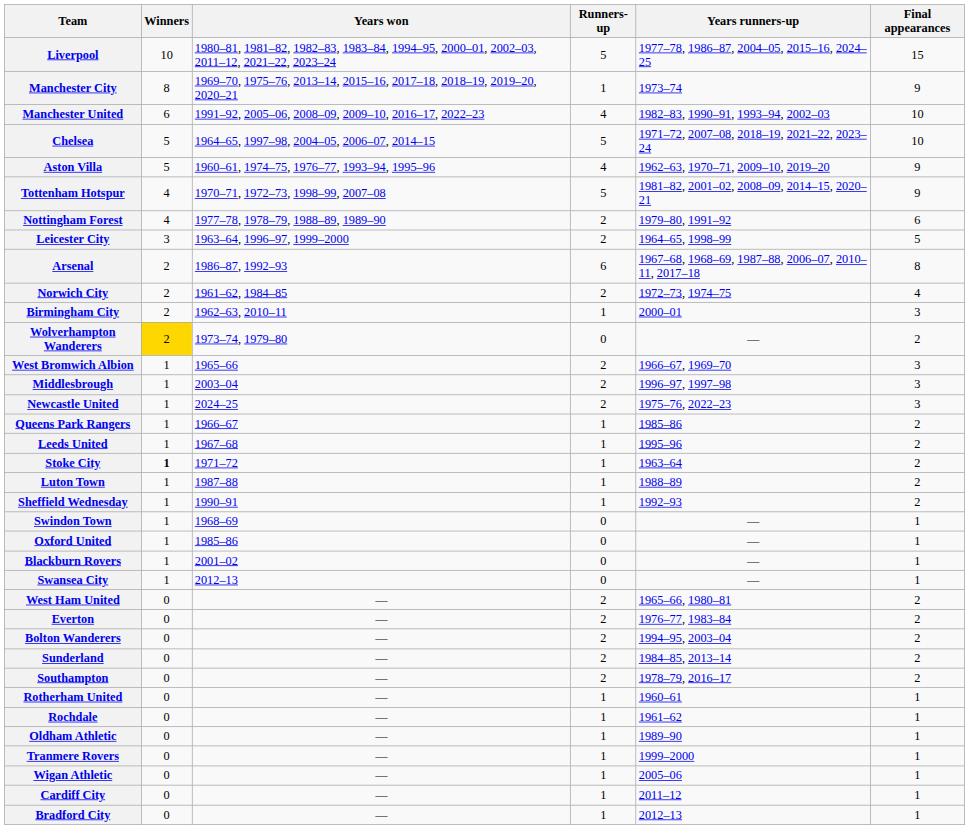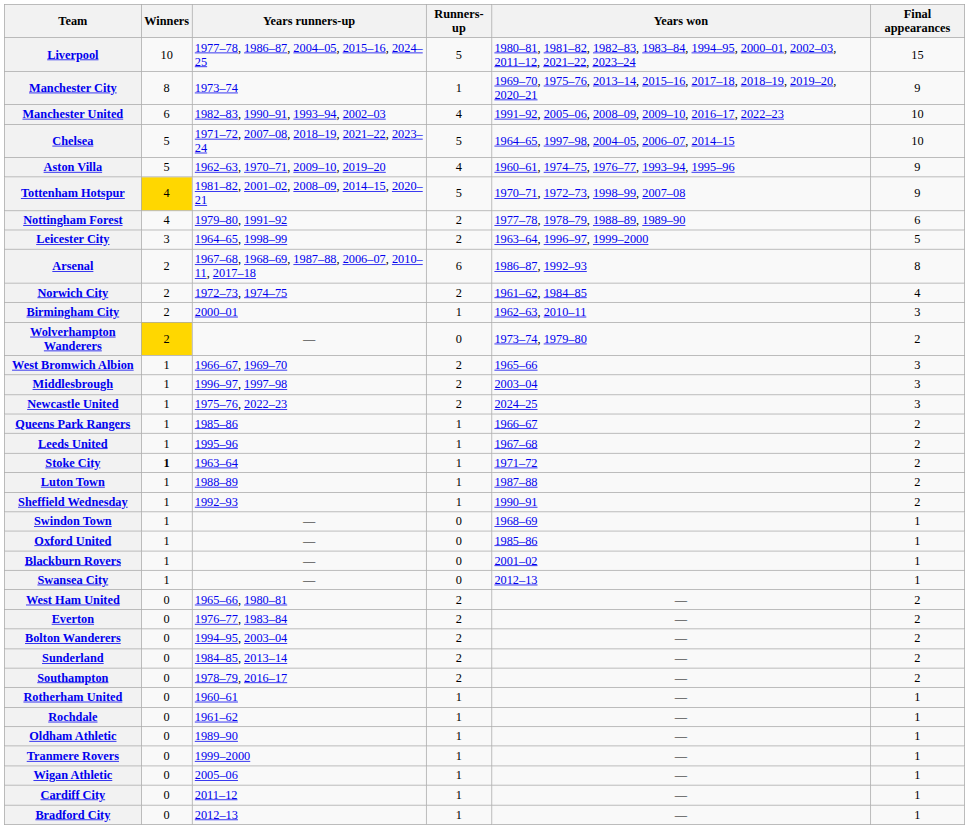 <table class="wikitable plainrowheaders sortable">
 <tr>
 <th scope="col">Team</th>
 <th scope="col">Winners</th>
+<th scope="col">Years runners-up</th>
+<th scope="col">Runners-up</th>
 <th scope="col">Years won</th>
-<th scope="col">Runners-up</th>
-<th scope="col">Years runners-up</th>
 <th scope="col">Final appearances</th>
 </tr>
 <tr>
 <th scope="row"><a href='#'>Liverpool</a></th>
 <td align="center">10</td>
+<td><a href='#'>1977–78</a>, <a href='#'>1986–87</a>, <a href='#'>2004–05</a>, <a href='#'>2015–16</a>, <a href='#'>2024–25</a></td>
+<td align="center">5</td>
 <td><a href='#'>1980–81</a>, <a href='#'>1981–82</a>, <a href='#'>1982–83</a>, <a href='#'>1983–84</a>, <a href='#'>1994–95</a>, <a href='#'>2000–01</a>, <a href='#'>2002–03</a>, <a href='#'>2011–12</a>, <a href='#'>2021–22</a>, <a href='#'>2023–24</a></td>
-<td align="center">5</td>
-<td><a href='#'>1977–78</a>, <a href='#'>1986–87</a>, <a href='#'>2004–05</a>, <a href='#'>2015–16</a>, <a href='#'>2024–25</a></td>
 <td align="center">15</td>
 </tr>
 <tr>
 <th scope="row"><a href='#'>Manchester City</a></th>
 <td align="center">8</td>
+<td><a href='#'>1973–74</a></td>
+<td align="center">1</td>
 <td><a href='#'>1969–70</a>, <a href='#'>1975–76</a>, <a href='#'>2013–14</a>, <a href='#'>2015–16</a>, <a href='#'>2017–18</a>, <a href='#'>2018–19</a>, <a href='#'>2019–20</a>, <a href='#'>2020–21</a></td>
-<td align="center">1</td>
-<td><a href='#'>1973–74</a></td>
 <td align="center">9</td>
 </tr>
 <tr>
 <th scope="row"><a href='#'>Manchester United</a></th>
 <td align="center">6</td>
+<td><a href='#'>1982–83</a>, <a href='#'>1990–91</a>, <a href='#'>1993–94</a>, <a href='#'>2002–03</a></td>
+<td align="center">4</td>
 <td><a href='#'>1991–92</a>, <a href='#'>2005–06</a>, <a href='#'>2008–09</a>, <a href='#'>2009–10</a>, <a href='#'>2016–17</a>, <a href='#'>2022–23</a></td>
-<td align="center">4</td>
-<td><a href='#'>1982–83</a>, <a href='#'>1990–91</a>, <a href='#'>1993–94</a>, <a href='#'>2002–03</a></td>
 <td align="center">10</td>
 </tr>
 <tr>
 <th scope="row"><a href='#'>Chelsea</a></th>
 <td align="center">5</td>
+<td><a href='#'>1971–72</a>, <a href='#'>2007–08</a>, <a href='#'>2018–19</a>, <a href='#'>2021–22</a>, <a href='#'>2023–24</a></td>
+<td align="center">5</td>
 <td><a href='#'>1964–65</a>, <a href='#'>1997–98</a>, <a href='#'>2004–05</a>, <a href='#'>2006–07</a>, <a href='#'>2014–15</a></td>
-<td align="center">5</td>
-<td><a href='#'>1971–72</a>, <a href='#'>2007–08</a>, <a href='#'>2018–19</a>, <a href='#'>2021–22</a>, <a href='#'>2023–24</a></td>
 <td align="center">10</td>
 </tr>
 <tr>
 <th scope="row"><a href='#'>Aston Villa</a></th>
 <td align="center">5</td>
+<td><a href='#'>1962–63</a>, <a href='#'>1970–71</a>, <a href='#'>2009–10</a>, <a href='#'>2019–20</a></td>
+<td align="center">4</td>
 <td><a href='#'>1960–61</a>, <a href='#'>1974–75</a>, <a href='#'>1976–77</a>, <a href='#'>1993–94</a>, <a href='#'>1995–96</a></td>
-<td align="center">4</td>
-<td><a href='#'>1962–63</a>, <a href='#'>1970–71</a>, <a href='#'>2009–10</a>, <a href='#'>2019–20</a></td>
 <td align="center">9</td>
 </tr>
 <tr>
 <th scope="row"><a href='#'>Tottenham Hotspur</a></th>
-<td align="center">4</td>
+<td align="center" style="background: gold;">4</td>
+<td><a href='#'>1981–82</a>, <a href='#'>2001–02</a>, <a href='#'>2008–09</a>, <a href='#'>2014–15</a>, <a href='#'>2020–21</a></td>
+<td align="center">5</td>
 <td><a href='#'>1970–71</a>, <a href='#'>1972–73</a>, <a href='#'>1998–99</a>, <a href='#'>2007–08</a></td>
-<td align="center">5</td>
-<td><a href='#'>1981–82</a>, <a href='#'>2001–02</a>, <a href='#'>2008–09</a>, <a href='#'>2014–15</a>, <a href='#'>2020–21</a></td>
 <td align="center">9</td>
 </tr>
 <tr>
 <th scope="row"><a href='#'>Nottingham Forest</a></th>
 <td align="center">4</td>
+<td><a href='#'>1979–80</a>, <a href='#'>1991–92</a></td>
+<td align="center">2</td>
 <td><a href='#'>1977–78</a>, <a href='#'>1978–79</a>, <a href='#'>1988–89</a>, <a href='#'>1989–90</a></td>
-<td align="center">2</td>
-<td><a href='#'>1979–80</a>, <a href='#'>1991–92</a></td>
 <td align="center">6</td>
 </tr>
 <tr>
 <th scope="row"><a href='#'>Leicester City</a></th>
 <td align="center">3</td>
+<td><a href='#'>1964–65</a>, <a href='#'>1998–99</a></td>
+<td align="center">2</td>
 <td><a href='#'>1963–64</a>, <a href='#'>1996–97</a>, <a href='#'>1999–2000</a></td>
-<td align="center">2</td>
-<td><a href='#'>1964–65</a>, <a href='#'>1998–99</a></td>
 <td align="center">5</td>
 </tr>
 <tr>
 <th scope="row"><a href='#'>Arsenal</a></th>
 <td align="center">2</td>
+<td><a href='#'>1967–68</a>, <a href='#'>1968–69</a>, <a href='#'>1987–88</a>, <a href='#'>2006–07</a>, <a href='#'>2010–11</a>, <a href='#'>2017–18</a></td>
+<td align="center">6</td>
 <td><a href='#'>1986–87</a>, <a href='#'>1992–93</a></td>
-<td align="center">6</td>
-<td><a href='#'>1967–68</a>, <a href='#'>1968–69</a>, <a href='#'>1987–88</a>, <a href='#'>2006–07</a>, <a href='#'>2010–11</a>, <a href='#'>2017–18</a></td>
 <td align="center">8</td>
 </tr>
 <tr>
 <th scope="row"><a href='#'>Norwich City</a></th>
 <td align="center">2</td>
+<td><a href='#'>1972–73</a>, <a href='#'>1974–75</a></td>
+<td align="center">2</td>
 <td><a href='#'>1961–62</a>, <a href='#'>1984–85</a></td>
-<td align="center">2</td>
-<td><a href='#'>1972–73</a>, <a href='#'>1974–75</a></td>
 <td align="center">4</td>
 </tr>
 <tr>
 <th scope="row"><a href='#'>Birmingham City</a></th>
 <td align="center">2</td>
+<td><a href='#'>2000–01</a></td>
+<td align="center">1</td>
 <td><a href='#'>1962–63</a>, <a href='#'>2010–11</a></td>
-<td align="center">1</td>
-<td><a href='#'>2000–01</a></td>
 <td align="center">3</td>
 </tr>
 <tr>
 <th scope="row"><a href='#'>Wolverhampton Wanderers</a></th>
 <td align="center" style="background: gold;">2</td>
+<td align="center">—</td>
+<td align="center">0</td>
 <td><a href='#'>1973–74</a>, <a href='#'>1979–80</a></td>
-<td align="center">0</td>
-<td align="center">—</td>
 <td align="center">2</td>
 </tr>
 <tr>
 <th scope="row"><a href='#'>West Bromwich Albion</a></th>
 <td align="center">1</td>
+<td><a href='#'>1966–67</a>, <a href='#'>1969–70</a></td>
+<td align="center">2</td>
 <td><a href='#'>1965–66</a></td>
-<td align="center">2</td>
-<td><a href='#'>1966–67</a>, <a href='#'>1969–70</a></td>
 <td align="center">3</td>
 </tr>
 <tr>
 <th scope="row"><a href='#'>Middlesbrough</a></th>
 <td align="center">1</td>
+<td><a href='#'>1996–97</a>, <a href='#'>1997–98</a></td>
+<td align="center">2</td>
 <td><a href='#'>2003–04</a></td>
-<td align="center">2</td>
-<td><a href='#'>1996–97</a>, <a href='#'>1997–98</a></td>
 <td align="center">3</td>
 </tr>
 <tr>
 <th scope="row"><a href='#'>Newcastle United</a></th>
 <td align="center">1</td>
+<td><a href='#'>1975–76</a>, <a href='#'>2022–23</a></td>
+<td align="center">2</td>
 <td><a href='#'>2024–25</a></td>
-<td align="center">2</td>
-<td><a href='#'>1975–76</a>, <a href='#'>2022–23</a></td>
 <td align="center">3</td>
 </tr>
 <tr>
 <th scope="row"><a href='#'>Queens Park Rangers</a></th>
 <td align="center">1</td>
+<td><a href='#'>1985–86</a></td>
+<td align="center">1</td>
 <td><a href='#'>1966–67</a></td>
-<td align="center">1</td>
-<td><a href='#'>1985–86</a></td>
 <td align="center">2</td>
 </tr>
 <tr>
 <th scope="row"><a href='#'>Leeds United</a></th>
 <td align="center">1</td>
+<td><a href='#'>1995–96</a></td>
+<td align="center">1</td>
 <td><a href='#'>1967–68</a></td>
-<td align="center">1</td>
-<td><a href='#'>1995–96</a></td>
 <td align="center">2</td>
 </tr>
 <tr>
 <th scope="row"><a href='#'>Stoke City</a></th>
 <td align="center"><strong>1</strong></td>
+<td><a href='#'>1963–64</a></td>
+<td align="center">1</td>
 <td><a href='#'>1971–72</a></td>
-<td align="center">1</td>
-<td><a href='#'>1963–64</a></td>
 <td align="center">2</td>
 </tr>
 <tr>
 <th scope="row"><a href='#'>Luton Town</a></th>
 <td align="center">1</td>
+<td><a href='#'>1988–89</a></td>
+<td align="center">1</td>
 <td><a href='#'>1987–88</a></td>
-<td align="center">1</td>
-<td><a href='#'>1988–89</a></td>
 <td align="center">2</td>
 </tr>
 <tr>
 <th scope="row"><a href='#'>Sheffield Wednesday</a></th>
 <td align="center">1</td>
+<td><a href='#'>1992–93</a></td>
+<td align="center">1</td>
 <td><a href='#'>1990–91</a></td>
-<td align="center">1</td>
-<td><a href='#'>1992–93</a></td>
 <td align="center">2</td>
 </tr>
 <tr>
 <th scope="row"><a href='#'>Swindon Town</a></th>
 <td align="center">1</td>
+<td align="center">—</td>
+<td align="center">0</td>
 <td><a href='#'>1968–69</a></td>
-<td align="center">0</td>
-<td align="center">—</td>
 <td align="center">1</td>
 </tr>
 <tr>
 <th scope="row"><a href='#'>Oxford United</a></th>
 <td align="center">1</td>
+<td align="center">—</td>
+<td align="center">0</td>
 <td><a href='#'>1985–86</a></td>
-<td align="center">0</td>
-<td align="center">—</td>
 <td align="center">1</td>
 </tr>
 <tr>
 <th scope="row"><a href='#'>Blackburn Rovers</a></th>
 <td align="center">1</td>
+<td align="center">—</td>
+<td align="center">0</td>
 <td><a href='#'>2001–02</a></td>
-<td align="center">0</td>
-<td align="center">—</td>
 <td align="center">1</td>
 </tr>
 <tr>
 <th scope="row"><a href='#'>Swansea City</a></th>
 <td align="center">1</td>
+<td align="center">—</td>
+<td align="center">0</td>
 <td><a href='#'>2012–13</a></td>
-<td align="center">0</td>
-<td align="center">—</td>
 <td align="center">1</td>
 </tr>
 <tr>
 <th scope="row"><a href='#'>West Ham United</a></th>
 <td align="center">0</td>
+<td><a href='#'>1965–66</a>, <a href='#'>1980–81</a></td>
+<td align="center">2</td>
 <td align="center">—</td>
-<td align="center">2</td>
-<td><a href='#'>1965–66</a>, <a href='#'>1980–81</a></td>
 <td align="center">2</td>
 </tr>
 <tr>
 <th scope="row"><a href='#'>Everton</a></th>
 <td align="center">0</td>
+<td><a href='#'>1976–77</a>, <a href='#'>1983–84</a></td>
+<td align="center">2</td>
 <td align="center">—</td>
-<td align="center">2</td>
-<td><a href='#'>1976–77</a>, <a href='#'>1983–84</a></td>
 <td align="center">2</td>
 </tr>
 <tr>
 <th scope="row"><a href='#'>Bolton Wanderers</a></th>
 <td align="center">0</td>
+<td><a href='#'>1994–95</a>, <a href='#'>2003–04</a></td>
+<td align="center">2</td>
 <td align="center">—</td>
-<td align="center">2</td>
-<td><a href='#'>1994–95</a>, <a href='#'>2003–04</a></td>
 <td align="center">2</td>
 </tr>
 <tr>
 <th scope="row"><a href='#'>Sunderland</a></th>
 <td align="center">0</td>
+<td><a href='#'>1984–85</a>, <a href='#'>2013–14</a></td>
+<td align="center">2</td>
 <td align="center">—</td>
-<td align="center">2</td>
-<td><a href='#'>1984–85</a>, <a href='#'>2013–14</a></td>
 <td align="center">2</td>
 </tr>
 <tr>
 <th scope="row"><a href='#'>Southampton</a></th>
 <td align="center">0</td>
+<td><a href='#'>1978–79</a>, <a href='#'>2016–17</a></td>
+<td align="center">2</td>
 <td align="center">—</td>
-<td align="center">2</td>
-<td><a href='#'>1978–79</a>, <a href='#'>2016–17</a></td>
 <td align="center">2</td>
 </tr>
 <tr>
 <th scope="row"><a href='#'>Rotherham United</a></th>
 <td align="center">0</td>
+<td><a href='#'>1960–61</a></td>
+<td align="center">1</td>
 <td align="center">—</td>
-<td align="center">1</td>
-<td><a href='#'>1960–61</a></td>
 <td align="center">1</td>
 </tr>
 <tr>
 <th scope="row"><a href='#'>Rochdale</a></th>
 <td align="center">0</td>
+<td><a href='#'>1961–62</a></td>
+<td align="center">1</td>
 <td align="center">—</td>
-<td align="center">1</td>
-<td><a href='#'>1961–62</a></td>
 <td align="center">1</td>
 </tr>
 <tr>
 <th scope="row"><a href='#'>Oldham Athletic</a></th>
 <td align="center">0</td>
+<td><a href='#'>1989–90</a></td>
+<td align="center">1</td>
 <td align="center">—</td>
-<td align="center">1</td>
-<td><a href='#'>1989–90</a></td>
 <td align="center">1</td>
 </tr>
 <tr>
 <th scope="row"><a href='#'>Tranmere Rovers</a></th>
 <td align="center">0</td>
+<td><a href='#'>1999–2000</a></td>
+<td align="center">1</td>
 <td align="center">—</td>
-<td align="center">1</td>
-<td><a href='#'>1999–2000</a></td>
 <td align="center">1</td>
 </tr>
 <tr>
 <th scope="row"><a href='#'>Wigan Athletic</a></th>
 <td align="center">0</td>
+<td><a href='#'>2005–06</a></td>
+<td align="center">1</td>
 <td align="center">—</td>
-<td align="center">1</td>
-<td><a href='#'>2005–06</a></td>
 <td align="center">1</td>
 </tr>
 <tr>
 <th scope="row"><a href='#'>Cardiff City</a></th>
 <td align="center">0</td>
+<td><a href='#'>2011–12</a></td>
+<td align="center">1</td>
 <td align="center">—</td>
-<td align="center">1</td>
-<td><a href='#'>2011–12</a></td>
 <td align="center">1</td>
 </tr>
 <tr>
 <th scope="row"><a href='#'>Bradford City</a></th>
 <td align="center">0</td>
+<td><a href='#'>2012–13</a></td>
+<td align="center">1</td>
 <td align="center">—</td>
-<td align="center">1</td>
-<td><a href='#'>2012–13</a></td>
 <td align="center">1</td>
 </tr>
 </table>
